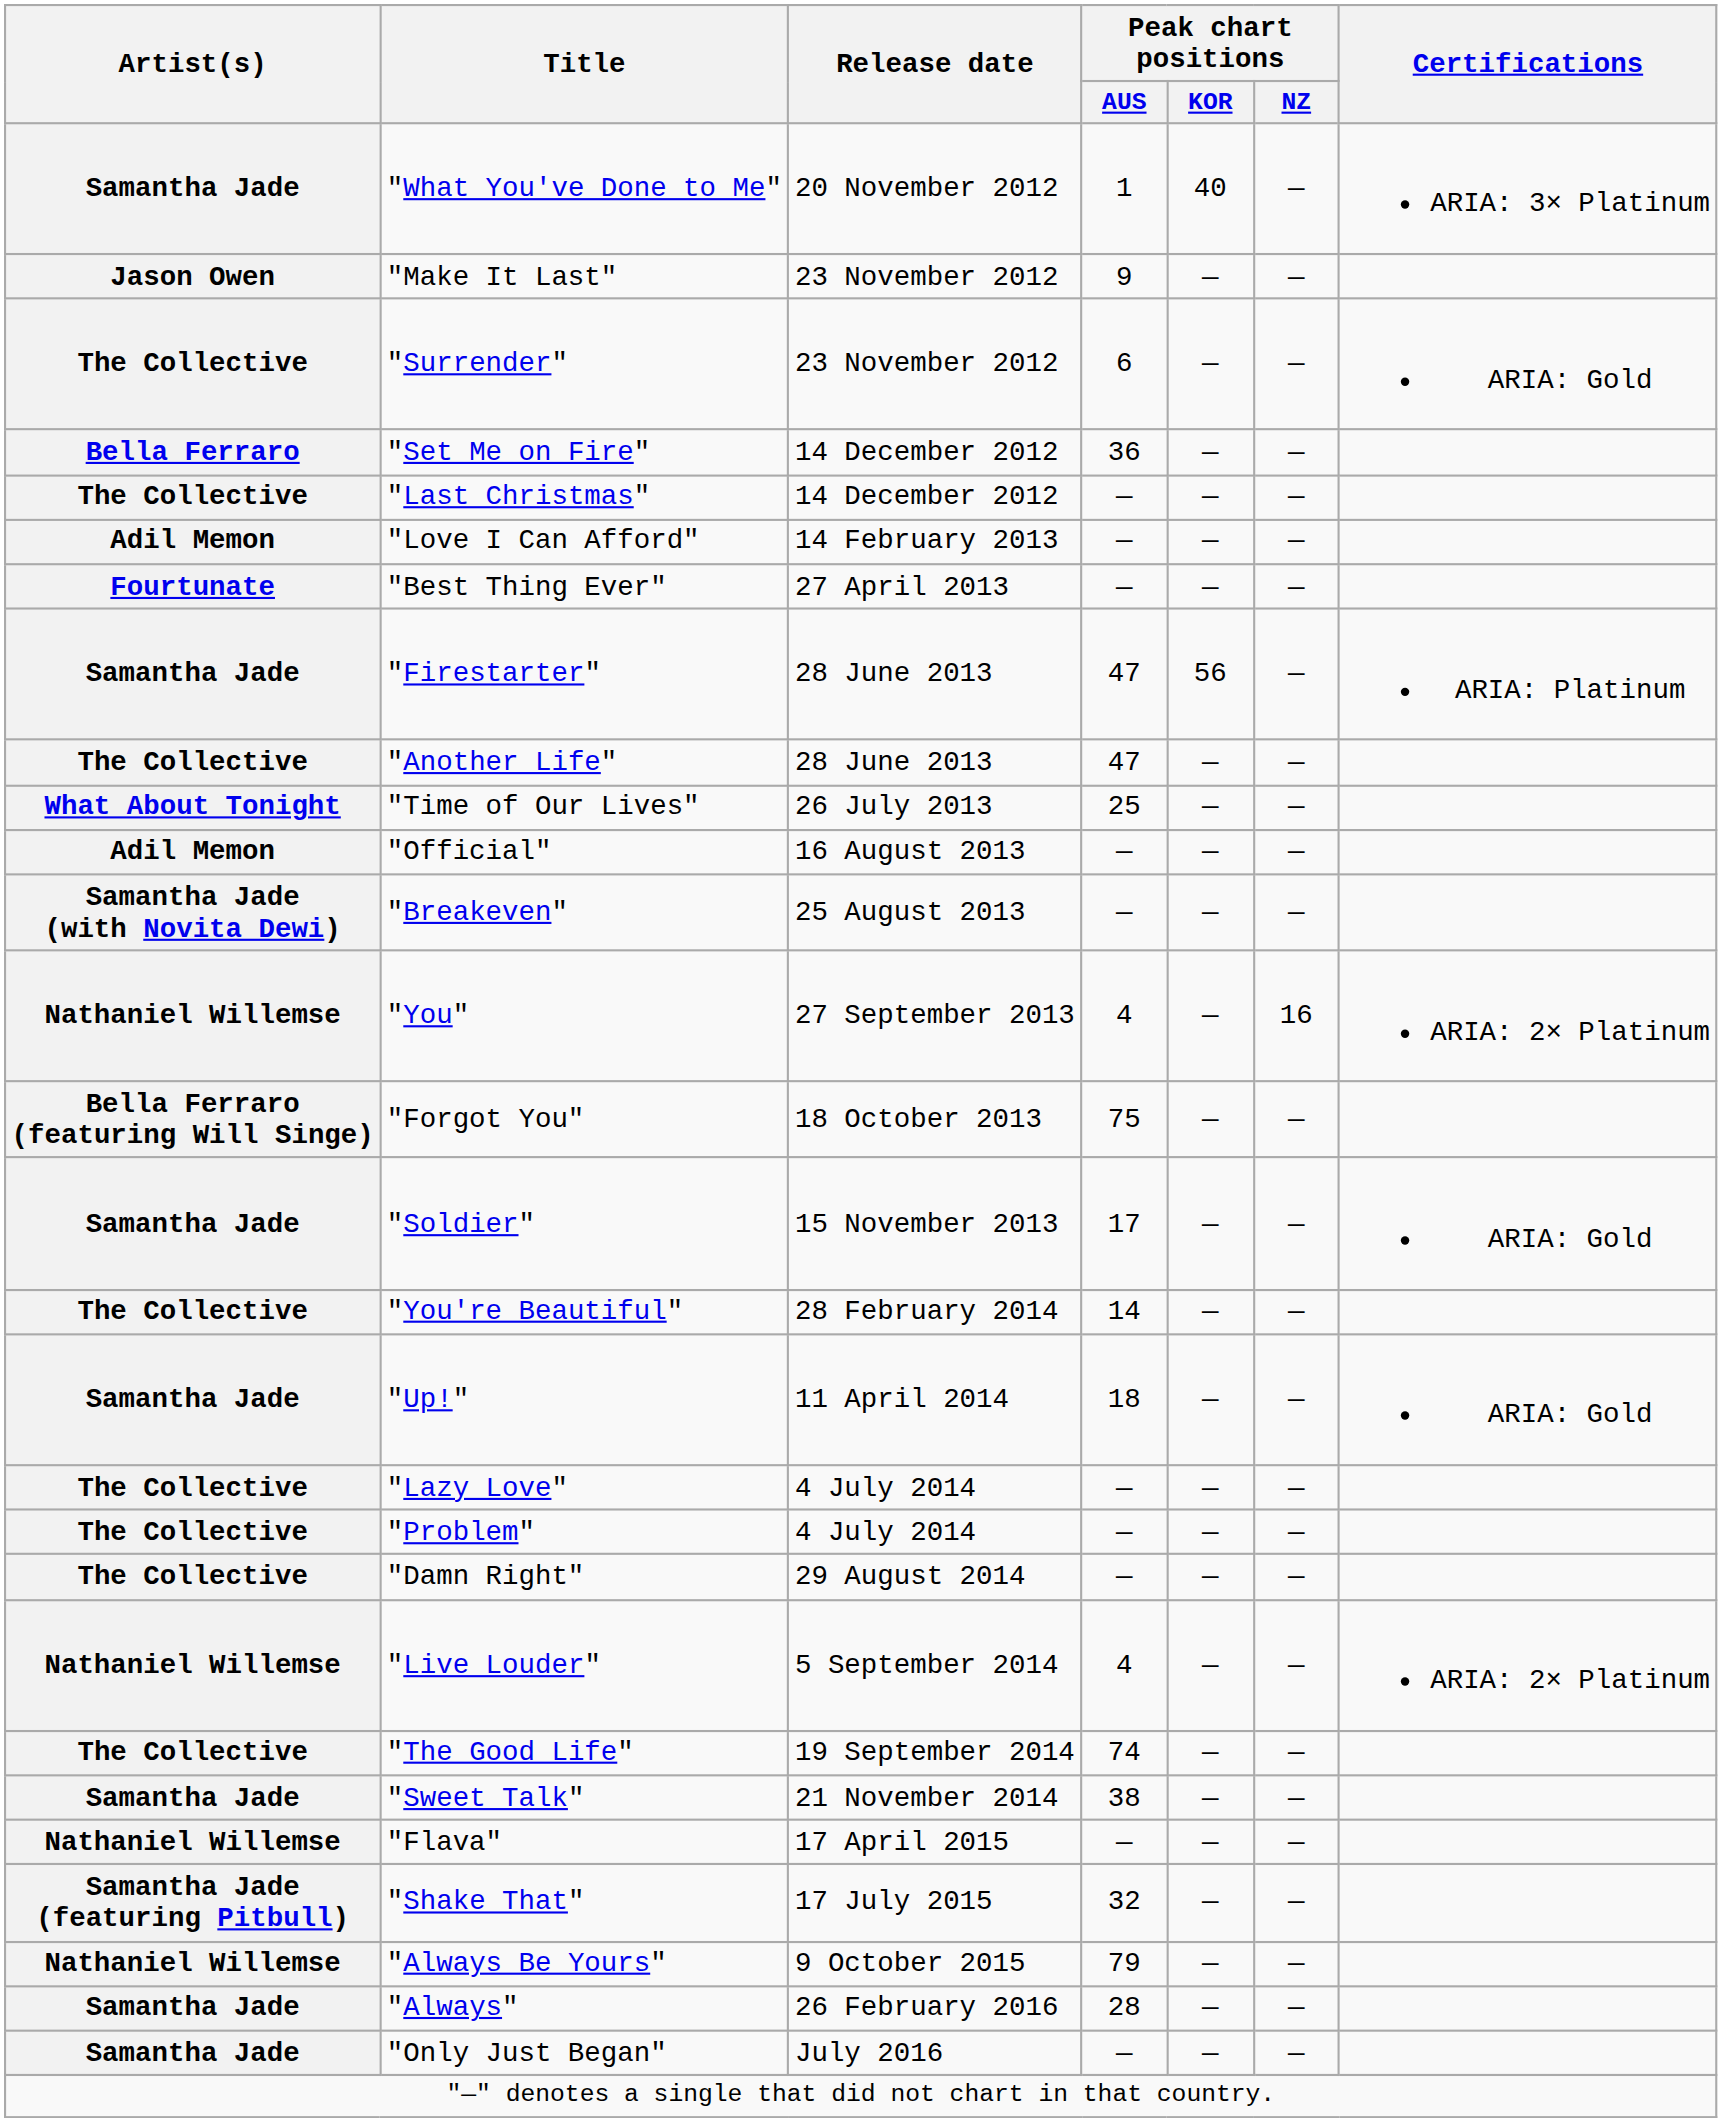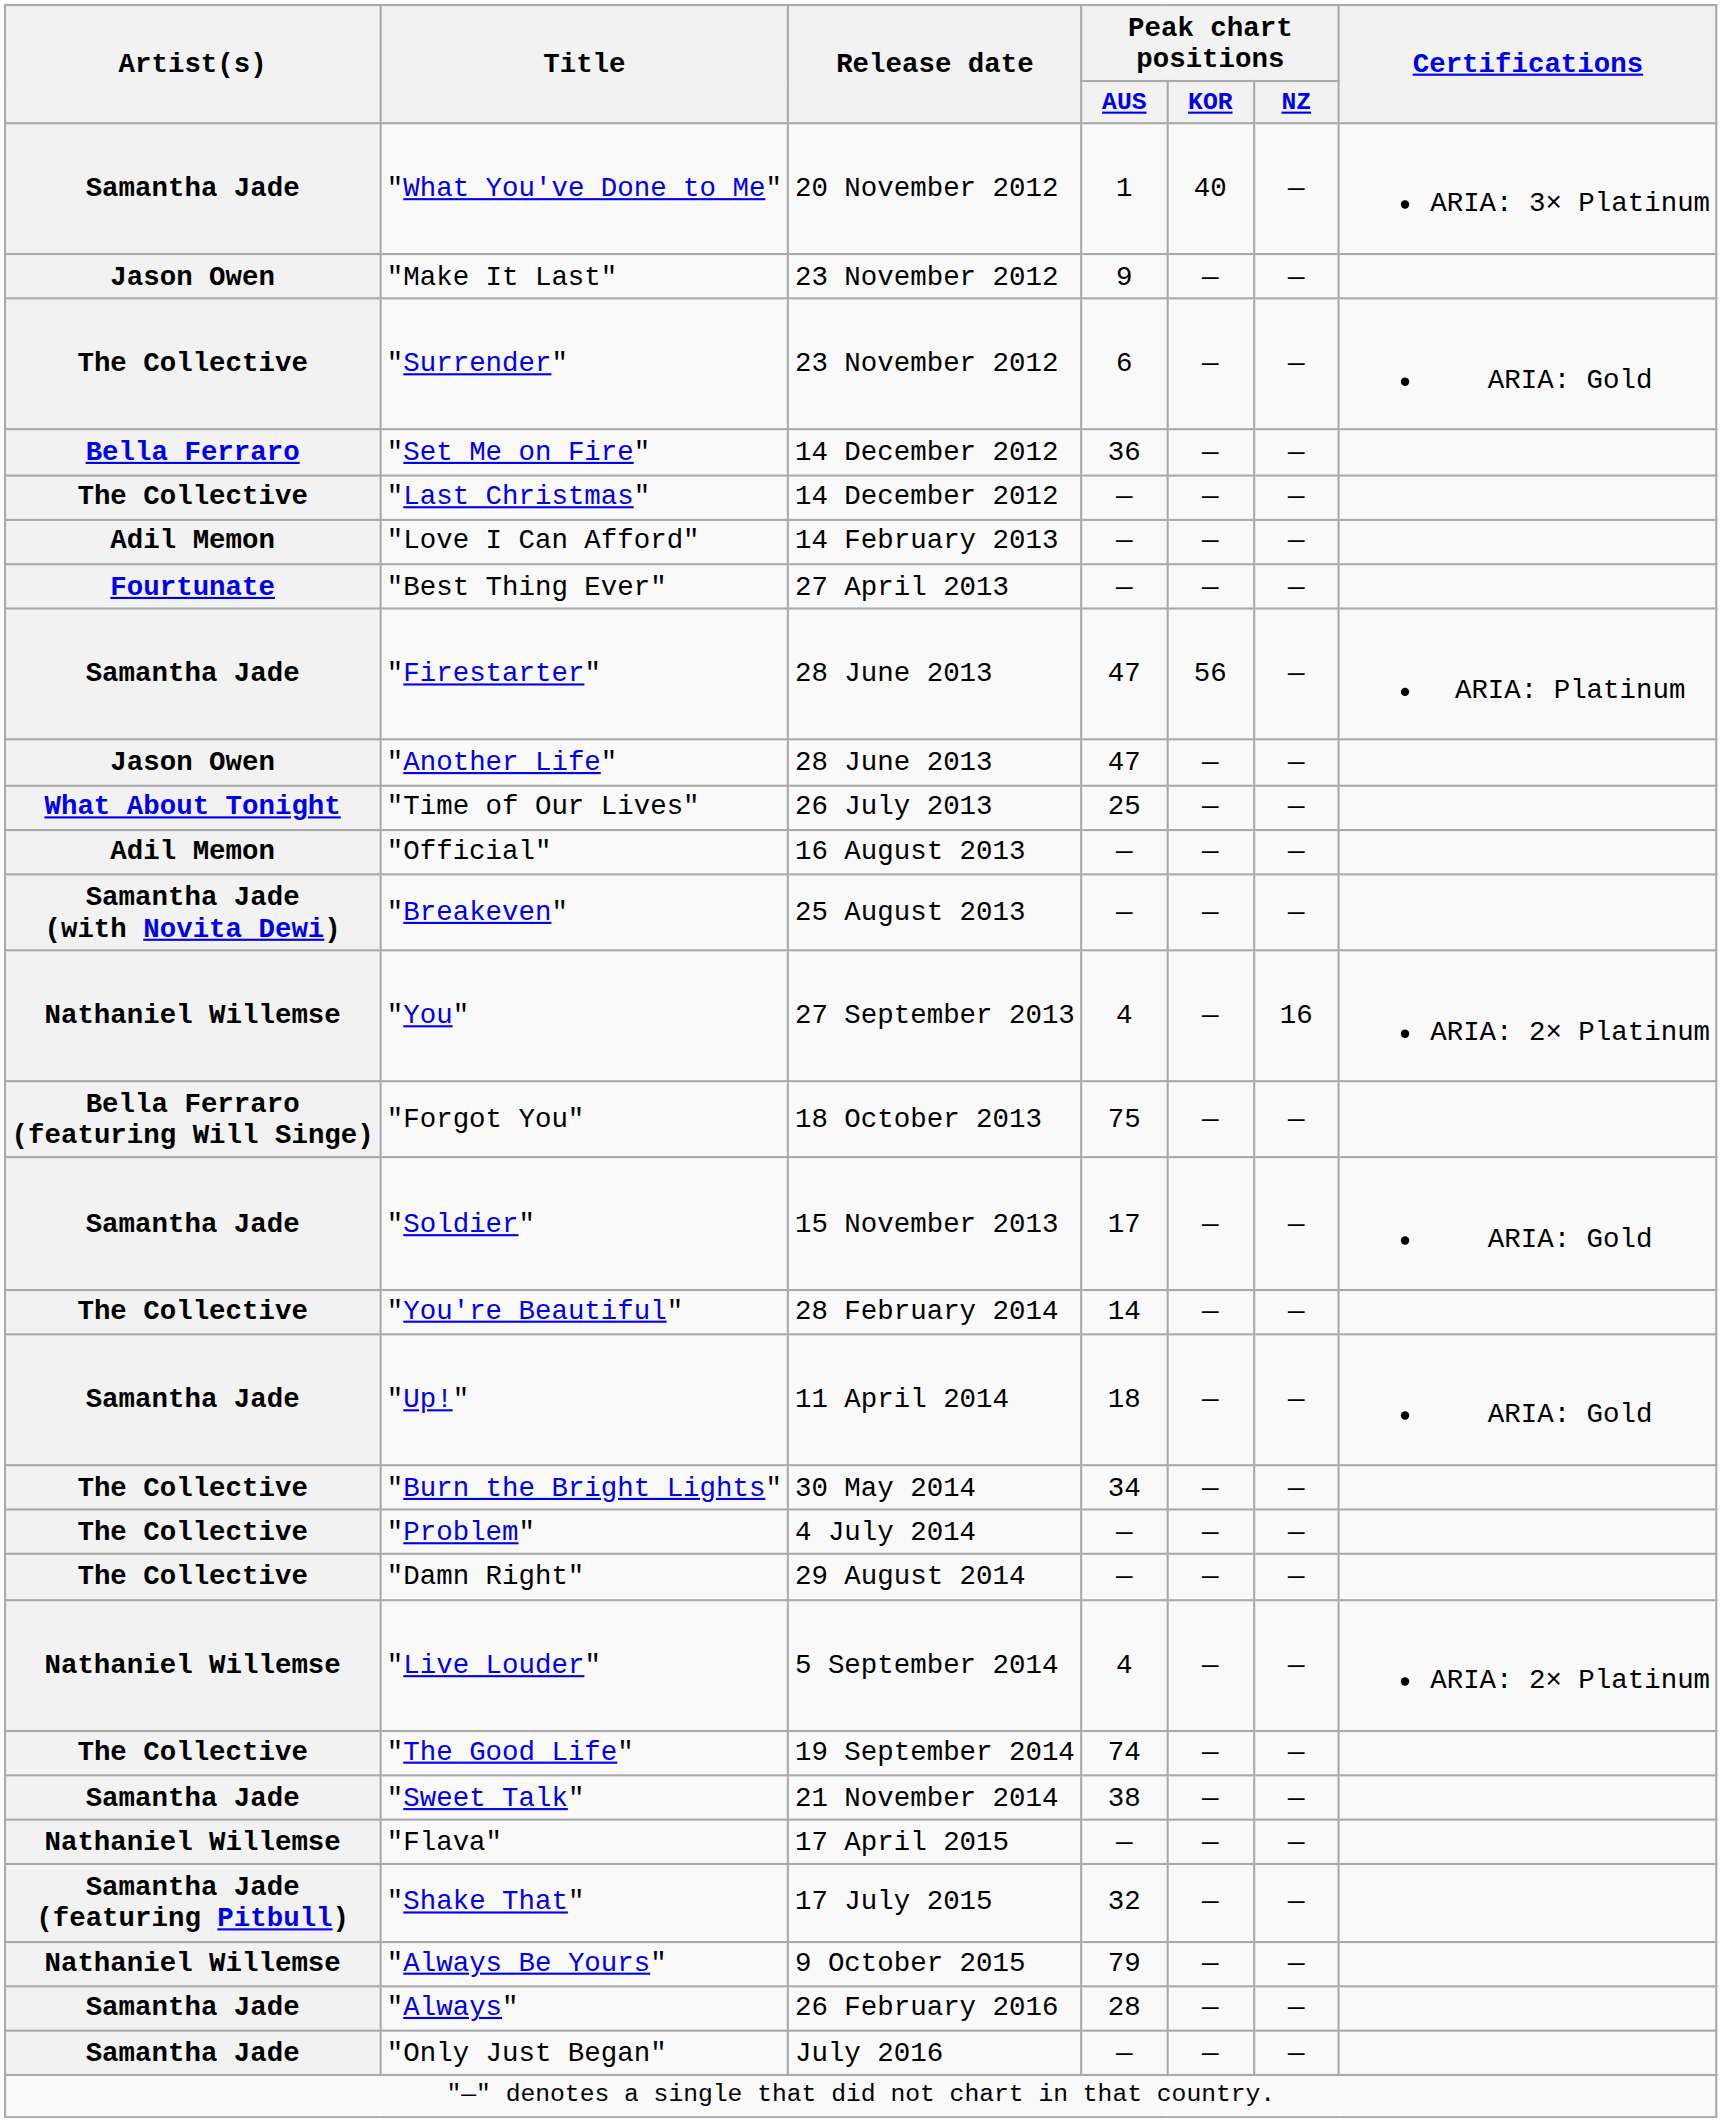 <table class="wikitable plainrowheaders" style="text-align:center;">
 <tr>
 <th scope="col" rowspan="2">Artist(s)</th>
 <th scope="col" rowspan="2">Title</th>
 <th scope="col" rowspan="2">Release date</th>
 <th scope="col" colspan="3">Peak chart positions</th>
 <th scope="col" rowspan="2"><a href='#'>Certifications</a></th>
 </tr>
 <tr>
 <th scope="col" style="width:3em;font-size:90%;"><a href='#'>AUS</a><br></th>
 <th scope="col" style="width:3em;font-size:90%;"><a href='#'>KOR</a><br></th>
 <th scope="col" style="width:3em;font-size:90%;"><a href='#'>NZ</a><br></th>
 </tr>
 <tr>
 <th scope="row">Samantha Jade</th>
 <td style="text-align:left;">"<a href='#'>What You've Done to Me</a>"</td>
 <td style="text-align:left;">20 November 2012</td>
 <td>1</td>
 <td>40</td>
 <td>—</td>
 <td><br><ul><li>ARIA: 3× Platinum</li></ul></td>
 </tr>
 <tr>
 <th scope="row">Jason Owen</th>
 <td style="text-align:left;">"Make It Last"</td>
 <td style="text-align:left;">23 November 2012</td>
 <td>9</td>
 <td>—</td>
 <td>—</td>
 <td></td>
 </tr>
 <tr>
 <th scope="row">The Collective</th>
 <td style="text-align:left;">"<a href='#'>Surrender</a>"</td>
 <td style="text-align:left;">23 November 2012</td>
 <td>6</td>
 <td>—</td>
 <td>—</td>
 <td><br><ul><li>ARIA: Gold</li></ul></td>
 </tr>
 <tr>
 <th scope="row"><a href='#'>Bella Ferraro</a></th>
 <td style="text-align:left;">"<a href='#'>Set Me on Fire</a>"</td>
 <td style="text-align:left;">14 December 2012</td>
 <td>36</td>
 <td>—</td>
 <td>—</td>
 <td></td>
 </tr>
 <tr>
 <th scope="row">The Collective</th>
 <td style="text-align:left;">"<a href='#'>Last Christmas</a>"</td>
 <td style="text-align:left;">14 December 2012</td>
 <td>—</td>
 <td>—</td>
 <td>—</td>
 <td></td>
 </tr>
 <tr>
 <th scope="row">Adil Memon</th>
 <td style="text-align:left;">"Love I Can Afford"</td>
 <td style="text-align:left;">14 February 2013</td>
 <td>—</td>
 <td>—</td>
 <td>—</td>
 <td></td>
 </tr>
 <tr>
 <th scope="row"><a href='#'>Fourtunate</a></th>
 <td style="text-align:left;">"Best Thing Ever"</td>
 <td style="text-align:left;">27 April 2013</td>
 <td>—</td>
 <td>—</td>
 <td>—</td>
 <td></td>
 </tr>
 <tr>
 <th scope="row">Samantha Jade</th>
 <td style="text-align:left;">"<a href='#'>Firestarter</a>"</td>
 <td style="text-align:left;">28 June 2013</td>
 <td>47</td>
 <td>56</td>
 <td>—</td>
 <td><br><ul><li>ARIA: Platinum</li></ul></td>
 </tr>
 <tr>
-<th scope="row">The Collective</th>
+<th scope="row">Jason Owen</th>
 <td style="text-align:left;">"<a href='#'>Another Life</a>"</td>
 <td style="text-align:left;">28 June 2013</td>
 <td>47</td>
 <td>—</td>
 <td>—</td>
 <td></td>
 </tr>
 <tr>
 <th scope="row"><a href='#'>What About Tonight</a></th>
 <td style="text-align:left;">"Time of Our Lives"</td>
 <td style="text-align:left;">26 July 2013</td>
 <td>25</td>
 <td>—</td>
 <td>—</td>
 <td></td>
 </tr>
 <tr>
 <th scope="row">Adil Memon</th>
 <td style="text-align:left;">"Official"</td>
 <td style="text-align:left;">16 August 2013</td>
 <td>—</td>
 <td>—</td>
 <td>—</td>
 <td></td>
 </tr>
 <tr>
 <th scope="row">Samantha Jade<br><span>(with <a href='#'>Novita Dewi</a>)</span></th>
 <td style="text-align:left;">"<a href='#'>Breakeven</a>"</td>
 <td style="text-align:left;">25 August 2013</td>
 <td>—</td>
 <td>—</td>
 <td>—</td>
 <td></td>
 </tr>
 <tr>
 <th scope="row">Nathaniel Willemse</th>
 <td style="text-align:left;">"<a href='#'>You</a>"</td>
 <td style="text-align:left;">27 September 2013</td>
 <td>4</td>
 <td>—</td>
 <td>16</td>
 <td><br><ul><li>ARIA: 2× Platinum</li></ul></td>
 </tr>
 <tr>
 <th scope="row">Bella Ferraro<br><span>(featuring Will Singe)</span></th>
 <td style="text-align:left;">"Forgot You"</td>
 <td style="text-align:left;">18 October 2013</td>
 <td>75</td>
 <td>—</td>
 <td>—</td>
 <td></td>
 </tr>
 <tr>
 <th scope="row">Samantha Jade</th>
 <td style="text-align:left;">"<a href='#'>Soldier</a>"</td>
 <td style="text-align:left;">15 November 2013</td>
 <td>17</td>
 <td>—</td>
 <td>—</td>
 <td><br><ul><li>ARIA: Gold</li></ul></td>
 </tr>
 <tr>
 <th scope="row">The Collective</th>
 <td style="text-align:left;">"<a href='#'>You're Beautiful</a>"</td>
 <td style="text-align:left;">28 February 2014</td>
 <td>14</td>
 <td>—</td>
 <td>—</td>
 <td></td>
 </tr>
 <tr>
 <th scope="row">Samantha Jade</th>
 <td style="text-align:left;">"<a href='#'>Up!</a>"</td>
 <td style="text-align:left;">11 April 2014</td>
 <td>18</td>
 <td>—</td>
 <td>—</td>
 <td><br><ul><li>ARIA: Gold</li></ul></td>
 </tr>
 <tr>
 <th scope="row">The Collective</th>
-<td style="text-align:left;">"<a href='#'>Lazy Love</a>"</td>
-<td style="text-align:left;">4 July 2014</td>
-<td>—</td>
+<td style="text-align:left;">"<a href='#'>Burn the Bright Lights</a>"</td>
+<td style="text-align:left;">30 May 2014</td>
+<td>34</td>
 <td>—</td>
 <td>—</td>
 <td></td>
 </tr>
 <tr>
 <th scope="row">The Collective</th>
 <td style="text-align:left;">"<a href='#'>Problem</a>"</td>
 <td style="text-align:left;">4 July 2014</td>
 <td>—</td>
 <td>—</td>
 <td>—</td>
 <td></td>
 </tr>
 <tr>
 <th scope="row">The Collective</th>
 <td style="text-align:left;">"Damn Right"</td>
 <td style="text-align:left;">29 August 2014</td>
 <td>—</td>
 <td>—</td>
 <td>—</td>
 <td></td>
 </tr>
 <tr>
 <th scope="row">Nathaniel Willemse</th>
 <td style="text-align:left;">"<a href='#'>Live Louder</a>"</td>
 <td style="text-align:left;">5 September 2014</td>
 <td>4</td>
 <td>—</td>
 <td>—</td>
 <td><br><ul><li>ARIA: 2× Platinum</li></ul></td>
 </tr>
 <tr>
 <th scope="row">The Collective</th>
 <td style="text-align:left;">"<a href='#'>The Good Life</a>"</td>
 <td style="text-align:left;">19 September 2014</td>
 <td>74</td>
 <td>—</td>
 <td>—</td>
 <td></td>
 </tr>
 <tr>
 <th scope="row">Samantha Jade</th>
 <td style="text-align:left;">"<a href='#'>Sweet Talk</a>"</td>
 <td style="text-align:left;">21 November 2014</td>
 <td>38</td>
 <td>—</td>
 <td>—</td>
 <td></td>
 </tr>
 <tr>
 <th scope="row">Nathaniel Willemse</th>
 <td style="text-align:left;">"Flava"</td>
 <td style="text-align:left;">17 April 2015</td>
 <td>—</td>
 <td>—</td>
 <td>—</td>
 <td></td>
 </tr>
 <tr>
 <th scope="row">Samantha Jade<br><span>(featuring <a href='#'>Pitbull</a>)</span></th>
 <td style="text-align:left;">"<a href='#'>Shake That</a>"</td>
 <td style="text-align:left;">17 July 2015</td>
 <td>32</td>
 <td>—</td>
 <td>—</td>
 <td></td>
 </tr>
 <tr>
 <th scope="row">Nathaniel Willemse</th>
 <td style="text-align:left;">"<a href='#'>Always Be Yours</a>"</td>
 <td style="text-align:left;">9 October 2015</td>
 <td>79</td>
 <td>—</td>
 <td>—</td>
 <td></td>
 </tr>
 <tr>
 <th scope="row">Samantha Jade</th>
 <td style="text-align:left;">"<a href='#'>Always</a>"</td>
 <td style="text-align:left;">26 February 2016</td>
 <td>28</td>
 <td>—</td>
 <td>—</td>
 <td></td>
 </tr>
 <tr>
 <th scope="row">Samantha Jade</th>
 <td style="text-align:left;">"Only Just Began"</td>
 <td style="text-align:left;">July 2016</td>
 <td>—</td>
 <td>—</td>
 <td>—</td>
 <td></td>
 </tr>
 <tr>
 <td colspan="7" style="font-size:90%">"—" denotes a single that did not chart in that country.</td>
 </tr>
 </table>
